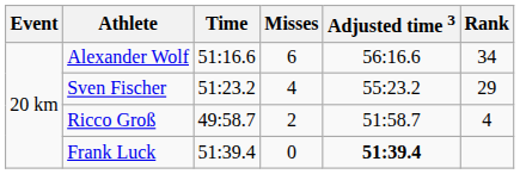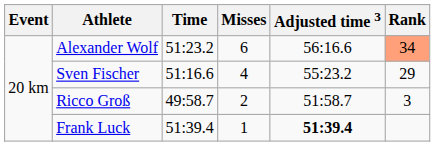 <table class="wikitable" style="font-size:90%">
 <tr>
 <th>Event</th>
 <th>Athlete</th>
 <th>Time</th>
 <th>Misses</th>
 <th>Adjusted time <sup>3</sup></th>
 <th>Rank</th>
 </tr>
 <tr>
 <td rowspan="4">20 km</td>
 <td><a href='#'>Alexander Wolf</a></td>
-<td align="center">51:16.6</td>
+<td align="center">51:23.2</td>
 <td align="center">6</td>
 <td align="center">56:16.6</td>
-<td align="center">34</td>
+<td align="center" style="background: lightsalmon;">34</td>
 </tr>
 <tr>
 <td><a href='#'>Sven Fischer</a></td>
-<td align="center">51:23.2</td>
+<td align="center">51:16.6</td>
 <td align="center">4</td>
 <td align="center">55:23.2</td>
 <td align="center">29</td>
 </tr>
 <tr>
 <td><a href='#'>Ricco Groß</a></td>
 <td align="center">49:58.7</td>
 <td align="center">2</td>
 <td align="center">51:58.7</td>
-<td align="center">4</td>
+<td align="center">3</td>
 </tr>
 <tr>
 <td><a href='#'>Frank Luck</a></td>
 <td align="center">51:39.4</td>
-<td align="center">0</td>
+<td align="center">1</td>
 <td align="center"><strong>51:39.4</strong></td>
 <td align="center"></td>
 </tr>
 </table>
